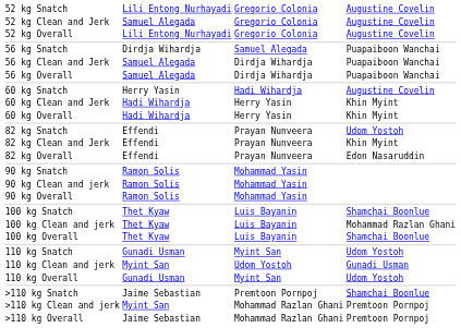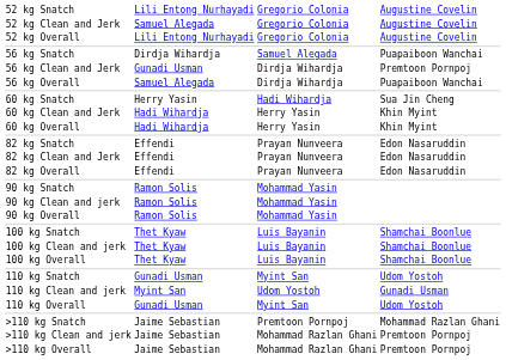 <table>
 <tr>
 <td>52 kg Snatch</td>
 <td> <a href='#'>Lili Entong Nurhayadi</a></td>
 <td> <a href='#'>Gregorio Colonia</a></td>
 <td> <a href='#'>Augustine Covelin</a></td>
 </tr>
 <tr>
 <td>52 kg Clean and Jerk</td>
 <td> <a href='#'>Samuel Alegada</a></td>
 <td> <a href='#'>Gregorio Colonia</a></td>
 <td> <a href='#'>Augustine Covelin</a></td>
 </tr>
 <tr>
 <td>52 kg Overall</td>
 <td> <a href='#'>Lili Entong Nurhayadi</a></td>
 <td> <a href='#'>Gregorio Colonia</a></td>
 <td> <a href='#'>Augustine Covelin</a></td>
 </tr>
 <tr bgcolor=#DDDDDD>
 <td colspan=7></td>
 </tr>
 <tr>
 <td>56 kg Snatch</td>
 <td> Dirdja Wihardja</td>
 <td> <a href='#'>Samuel Alegada</a></td>
 <td> Puapaiboon Wanchai</td>
 </tr>
 <tr>
 <td>56 kg Clean and Jerk</td>
-<td> <a href='#'>Samuel Alegada</a></td>
+<td> <a href='#'>Gunadi Usman</a></td>
 <td> Dirdja Wihardja</td>
-<td> Puapaiboon Wanchai</td>
+<td> Premtoon Pornpoj</td>
 </tr>
 <tr>
 <td>56 kg Overall</td>
 <td> <a href='#'>Samuel Alegada</a></td>
 <td> Dirdja Wihardja</td>
 <td> Puapaiboon Wanchai</td>
 </tr>
 <tr bgcolor=#DDDDDD>
 <td colspan=7></td>
 </tr>
 <tr>
 <td>60 kg Snatch</td>
 <td> Herry Yasin</td>
 <td> <a href='#'>Hadi Wihardja</a></td>
-<td> <a href='#'>Augustine Covelin</a></td>
+<td> Sua Jin Cheng</td>
 </tr>
 <tr>
 <td>60 kg Clean and Jerk</td>
 <td> <a href='#'>Hadi Wihardja</a></td>
 <td> Herry Yasin</td>
 <td> Khin Myint</td>
 </tr>
 <tr>
 <td>60 kg Overall</td>
 <td> <a href='#'>Hadi Wihardja</a></td>
 <td> Herry Yasin</td>
 <td> Khin Myint</td>
 </tr>
 <tr bgcolor=#DDDDDD>
 <td colspan=7></td>
 </tr>
 <tr>
 <td>82 kg Snatch</td>
 <td> Effendi</td>
 <td> Prayan Nunveera</td>
-<td> <a href='#'>Udom Yostoh</a></td>
+<td> Edon Nasaruddin</td>
 </tr>
 <tr>
 <td>82 kg Clean and Jerk</td>
 <td> Effendi</td>
 <td> Prayan Nunveera</td>
-<td> Khin Myint</td>
+<td> Edon Nasaruddin</td>
 </tr>
 <tr>
 <td>82 kg Overall</td>
 <td> Effendi</td>
 <td> Prayan Nunveera</td>
 <td> Edon Nasaruddin</td>
 </tr>
 <tr bgcolor=#DDDDDD>
 <td colspan=7></td>
 </tr>
 <tr>
 <td>90 kg Snatch</td>
 <td> <a href='#'>Ramon Solis</a></td>
 <td> <a href='#'>Mohammad Yasin</a></td>
 <td></td>
 </tr>
 <tr>
 <td>90 kg Clean and jerk</td>
 <td> <a href='#'>Ramon Solis</a></td>
 <td> <a href='#'>Mohammad Yasin</a></td>
 <td></td>
 </tr>
 <tr>
 <td>90 kg Overall</td>
 <td> <a href='#'>Ramon Solis</a></td>
 <td> <a href='#'>Mohammad Yasin</a></td>
 <td></td>
 </tr>
 <tr bgcolor=#DDDDDD>
 <td colspan=7></td>
 </tr>
 <tr>
 <td>100 kg Snatch</td>
 <td> <a href='#'>Thet Kyaw</a></td>
 <td> <a href='#'>Luis Bayanin</a></td>
 <td> <a href='#'>Shamchai Boonlue</a></td>
 </tr>
 <tr>
 <td>100 kg Clean and jerk</td>
 <td> <a href='#'>Thet Kyaw</a></td>
 <td> <a href='#'>Luis Bayanin</a></td>
-<td> Mohammad Razlan Ghani</td>
+<td> <a href='#'>Shamchai Boonlue</a></td>
 </tr>
 <tr>
 <td>100 kg Overall</td>
 <td> <a href='#'>Thet Kyaw</a></td>
 <td> <a href='#'>Luis Bayanin</a></td>
 <td> <a href='#'>Shamchai Boonlue</a></td>
 </tr>
 <tr bgcolor=#DDDDDD>
 <td colspan=7></td>
 </tr>
 <tr>
 <td>110 kg Snatch</td>
 <td> <a href='#'>Gunadi Usman</a></td>
 <td> <a href='#'>Myint San</a></td>
 <td> <a href='#'>Udom Yostoh</a></td>
 </tr>
 <tr>
 <td>110 kg Clean and jerk</td>
 <td> <a href='#'>Myint San</a></td>
 <td> <a href='#'>Udom Yostoh</a></td>
 <td> <a href='#'>Gunadi Usman</a></td>
 </tr>
 <tr>
 <td>110 kg Overall</td>
 <td> <a href='#'>Gunadi Usman</a></td>
 <td> <a href='#'>Myint San</a></td>
 <td> <a href='#'>Udom Yostoh</a></td>
 </tr>
 <tr bgcolor=#DDDDDD>
 <td colspan=7></td>
 </tr>
 <tr>
 <td>>110 kg Snatch</td>
 <td> Jaime Sebastian</td>
 <td> Premtoon Pornpoj</td>
-<td> <a href='#'>Shamchai Boonlue</a></td>
+<td> Mohammad Razlan Ghani</td>
 </tr>
 <tr>
 <td>>110 kg Clean and jerk</td>
-<td> <a href='#'>Myint San</a></td>
+<td> Jaime Sebastian</td>
 <td> Mohammad Razlan Ghani</td>
 <td> Premtoon Pornpoj</td>
 </tr>
 <tr>
 <td>>110 kg Overall</td>
 <td> Jaime Sebastian</td>
 <td> Mohammad Razlan Ghani</td>
 <td> Premtoon Pornpoj</td>
 </tr>
 </table>
